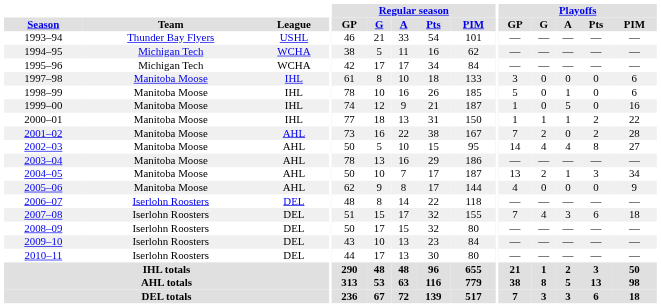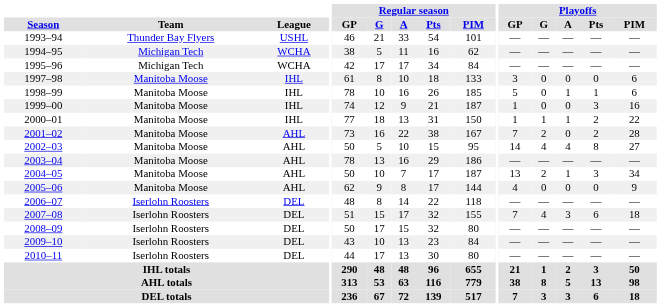 <table border="0" cellpadding="1" cellspacing="0" style="text-align:center; width:60em">
 <tr bgcolor="#e0e0e0">
 <th colspan="3"  bgcolor="#ffffff"></th>
 <th rowspan="99" bgcolor="#ffffff"></th>
 <th colspan="5"><a href='#'>Regular season</a></th>
 <th rowspan="99" bgcolor="#ffffff"></th>
 <th colspan="5"><a href='#'>Playoffs</a></th>
 </tr>
 <tr bgcolor="#e0e0e0">
 <th><a href='#'>Season</a></th>
 <th>Team</th>
 <th>League</th>
 <th>GP</th>
 <th><a href='#'>G</a></th>
 <th><a href='#'>A</a></th>
 <th><a href='#'>Pts</a></th>
 <th><a href='#'>PIM</a></th>
 <th>GP</th>
 <th>G</th>
 <th>A</th>
 <th>Pts</th>
 <th>PIM</th>
 </tr>
 <tr ALIGN="center">
 <td>1993–94</td>
 <td><a href='#'>Thunder Bay Flyers</a></td>
 <td><a href='#'>USHL</a></td>
 <td>46</td>
 <td>21</td>
 <td>33</td>
 <td>54</td>
 <td>101</td>
 <td>—</td>
 <td>—</td>
 <td>—</td>
 <td>—</td>
 <td>—</td>
 </tr>
 <tr ALIGN="center" bgcolor="#f0f0f0">
 <td>1994–95</td>
 <td><a href='#'>Michigan Tech</a></td>
 <td><a href='#'>WCHA</a></td>
 <td>38</td>
 <td>5</td>
 <td>11</td>
 <td>16</td>
 <td>62</td>
 <td>—</td>
 <td>—</td>
 <td>—</td>
 <td>—</td>
 <td>—</td>
 </tr>
 <tr ALIGN="center">
 <td>1995–96</td>
 <td>Michigan Tech</td>
 <td>WCHA</td>
 <td>42</td>
 <td>17</td>
 <td>17</td>
 <td>34</td>
 <td>84</td>
 <td>—</td>
 <td>—</td>
 <td>—</td>
 <td>—</td>
 <td>—</td>
 </tr>
 <tr ALIGN="center" bgcolor="#f0f0f0">
 <td>1997–98</td>
 <td><a href='#'>Manitoba Moose</a></td>
 <td><a href='#'>IHL</a></td>
 <td>61</td>
 <td>8</td>
 <td>10</td>
 <td>18</td>
 <td>133</td>
 <td>3</td>
 <td>0</td>
 <td>0</td>
 <td>0</td>
 <td>6</td>
 </tr>
 <tr ALIGN="center">
 <td>1998–99</td>
 <td>Manitoba Moose</td>
 <td>IHL</td>
 <td>78</td>
 <td>10</td>
 <td>16</td>
 <td>26</td>
 <td>185</td>
 <td>5</td>
 <td>0</td>
 <td>1</td>
-<td>0</td>
+<td>1</td>
 <td>6</td>
 </tr>
 <tr ALIGN="center" bgcolor="#f0f0f0">
 <td>1999–00</td>
 <td>Manitoba Moose</td>
 <td>IHL</td>
 <td>74</td>
 <td>12</td>
 <td>9</td>
 <td>21</td>
 <td>187</td>
 <td>1</td>
 <td>0</td>
-<td>5</td>
 <td>0</td>
+<td>3</td>
 <td>16</td>
 </tr>
 <tr ALIGN="center">
 <td>2000–01</td>
 <td>Manitoba Moose</td>
 <td>IHL</td>
 <td>77</td>
 <td>18</td>
 <td>13</td>
 <td>31</td>
 <td>150</td>
 <td>1</td>
 <td>1</td>
 <td>1</td>
 <td>2</td>
 <td>22</td>
 </tr>
 <tr ALIGN="center" bgcolor="#f0f0f0">
 <td><a href='#'>2001–02</a></td>
 <td>Manitoba Moose</td>
 <td><a href='#'>AHL</a></td>
 <td>73</td>
 <td>16</td>
 <td>22</td>
 <td>38</td>
 <td>167</td>
 <td>7</td>
 <td>2</td>
 <td>0</td>
 <td>2</td>
 <td>28</td>
 </tr>
 <tr ALIGN="center">
 <td><a href='#'>2002–03</a></td>
 <td>Manitoba Moose</td>
 <td>AHL</td>
 <td>50</td>
 <td>5</td>
 <td>10</td>
 <td>15</td>
 <td>95</td>
 <td>14</td>
 <td>4</td>
 <td>4</td>
 <td>8</td>
 <td>27</td>
 </tr>
 <tr ALIGN="center" bgcolor="#f0f0f0">
 <td><a href='#'>2003–04</a></td>
 <td>Manitoba Moose</td>
 <td>AHL</td>
 <td>78</td>
 <td>13</td>
 <td>16</td>
 <td>29</td>
 <td>186</td>
 <td>—</td>
 <td>—</td>
 <td>—</td>
 <td>—</td>
 <td>—</td>
 </tr>
 <tr ALIGN="center">
 <td><a href='#'>2004–05</a></td>
 <td>Manitoba Moose</td>
 <td>AHL</td>
 <td>50</td>
 <td>10</td>
 <td>7</td>
 <td>17</td>
 <td>187</td>
 <td>13</td>
 <td>2</td>
 <td>1</td>
 <td>3</td>
 <td>34</td>
 </tr>
 <tr ALIGN="center" bgcolor="#f0f0f0">
 <td><a href='#'>2005–06</a></td>
 <td>Manitoba Moose</td>
 <td>AHL</td>
 <td>62</td>
 <td>9</td>
 <td>8</td>
 <td>17</td>
 <td>144</td>
 <td>4</td>
 <td>0</td>
 <td>0</td>
 <td>0</td>
 <td>9</td>
 </tr>
 <tr ALIGN="center">
 <td><a href='#'>2006–07</a></td>
 <td><a href='#'>Iserlohn Roosters</a></td>
 <td><a href='#'>DEL</a></td>
 <td>48</td>
 <td>8</td>
 <td>14</td>
 <td>22</td>
 <td>118</td>
 <td>—</td>
 <td>—</td>
 <td>—</td>
 <td>—</td>
 <td>—</td>
 </tr>
 <tr ALIGN="center" bgcolor="#f0f0f0">
 <td><a href='#'>2007–08</a></td>
 <td>Iserlohn Roosters</td>
 <td>DEL</td>
 <td>51</td>
 <td>15</td>
 <td>17</td>
 <td>32</td>
 <td>155</td>
 <td>7</td>
 <td>4</td>
 <td>3</td>
 <td>6</td>
 <td>18</td>
 </tr>
 <tr ALIGN="center">
 <td><a href='#'>2008–09</a></td>
 <td>Iserlohn Roosters</td>
 <td>DEL</td>
 <td>50</td>
 <td>17</td>
 <td>15</td>
 <td>32</td>
 <td>80</td>
 <td>—</td>
 <td>—</td>
 <td>—</td>
 <td>—</td>
 <td>—</td>
 </tr>
 <tr ALIGN="center" bgcolor="#f0f0f0">
 <td><a href='#'>2009–10</a></td>
 <td>Iserlohn Roosters</td>
 <td>DEL</td>
 <td>43</td>
 <td>10</td>
 <td>13</td>
 <td>23</td>
 <td>84</td>
 <td>—</td>
 <td>—</td>
 <td>—</td>
 <td>—</td>
 <td>—</td>
 </tr>
 <tr ALIGN="center">
 <td><a href='#'>2010–11</a></td>
 <td>Iserlohn Roosters</td>
 <td>DEL</td>
 <td>44</td>
 <td>17</td>
 <td>13</td>
 <td>30</td>
 <td>80</td>
 <td>—</td>
 <td>—</td>
 <td>—</td>
 <td>—</td>
 <td>—</td>
 </tr>
 <tr align="center" bgcolor="#e0e0e0" style="font-weight:bold;">
 <td colspan="3">IHL totals</td>
 <td>290</td>
 <td>48</td>
 <td>48</td>
 <td>96</td>
 <td>655</td>
 <td>21</td>
 <td>1</td>
 <td>2</td>
 <td>3</td>
 <td>50</td>
 </tr>
 <tr align="center" bgcolor="#e0e0e0" style="font-weight:bold;">
 <td colspan="3">AHL totals</td>
 <td>313</td>
 <td>53</td>
 <td>63</td>
 <td>116</td>
 <td>779</td>
 <td>38</td>
 <td>8</td>
 <td>5</td>
 <td>13</td>
 <td>98</td>
 </tr>
 <tr align="center" bgcolor="#e0e0e0" style="font-weight:bold;">
 <td colspan="3">DEL totals</td>
 <td>236</td>
 <td>67</td>
 <td>72</td>
 <td>139</td>
 <td>517</td>
 <td>7</td>
 <td>3</td>
 <td>3</td>
 <td>6</td>
 <td>18</td>
 </tr>
 </table>
